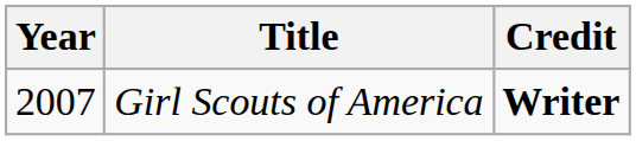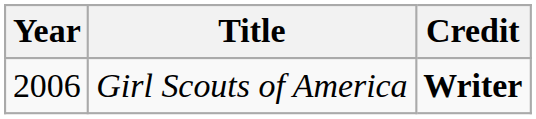 <table class="wikitable">
 <tr>
 <th>Year</th>
 <th>Title</th>
 <th>Credit</th>
 </tr>
 <tr>
-<td>2007</td>
+<td>2006</td>
 <td><em>Girl Scouts of America</em></td>
 <td><strong>Writer</strong></td>
 </tr>
 </table>
